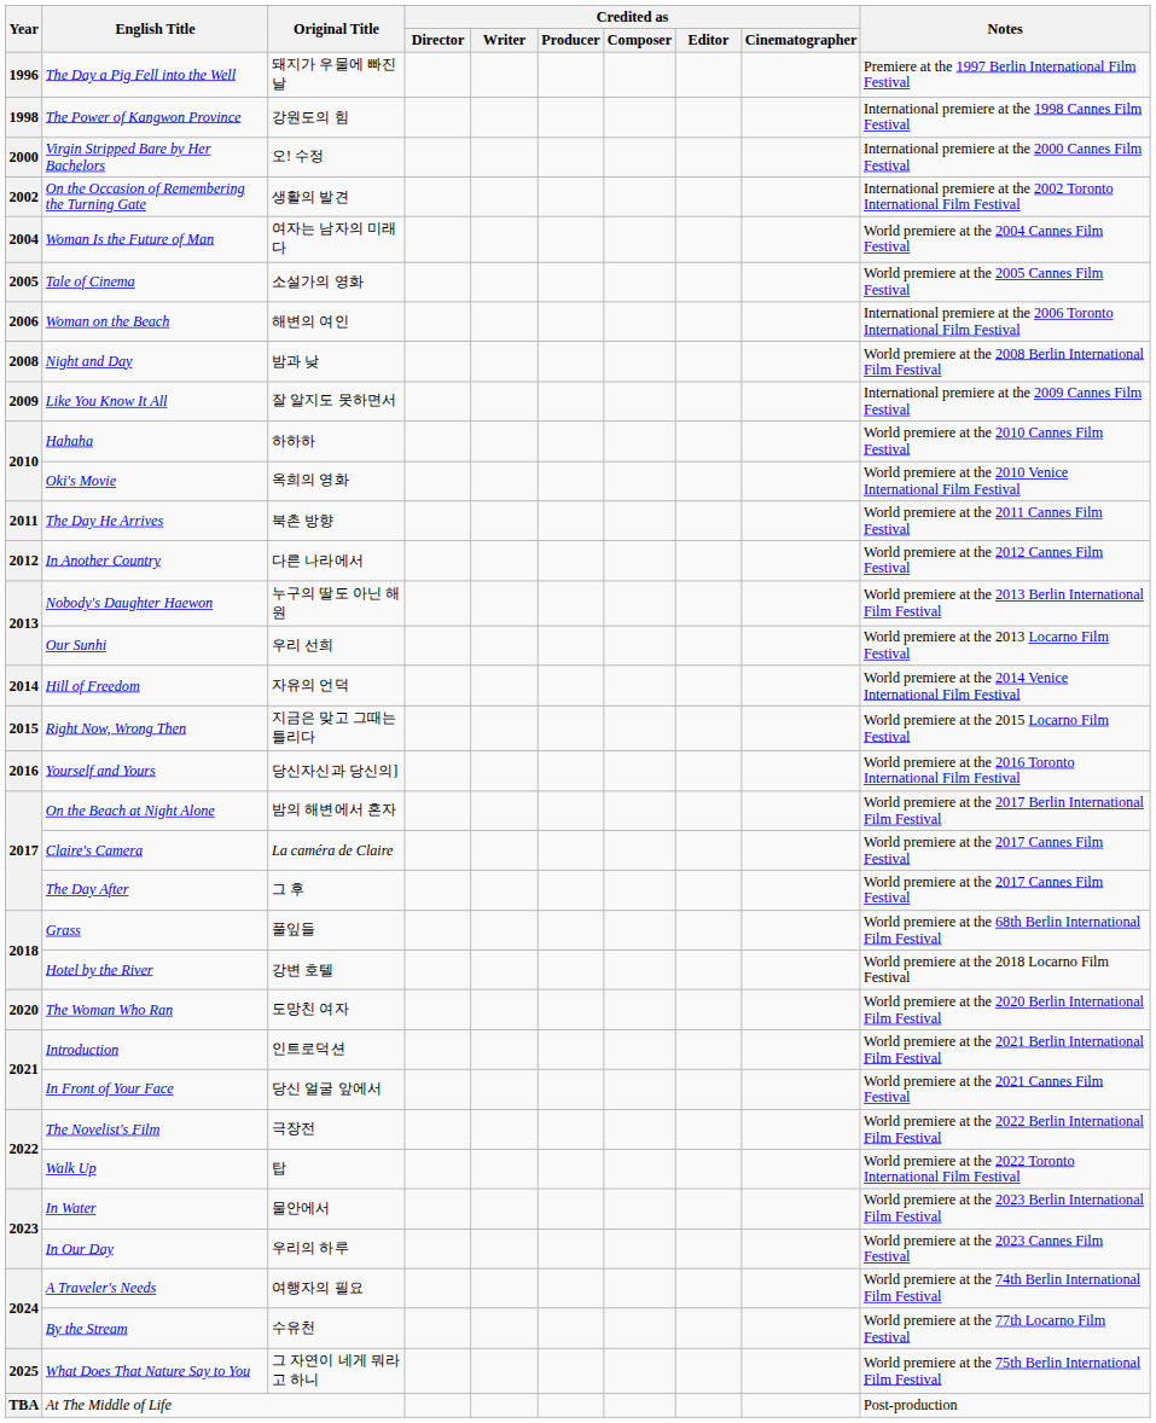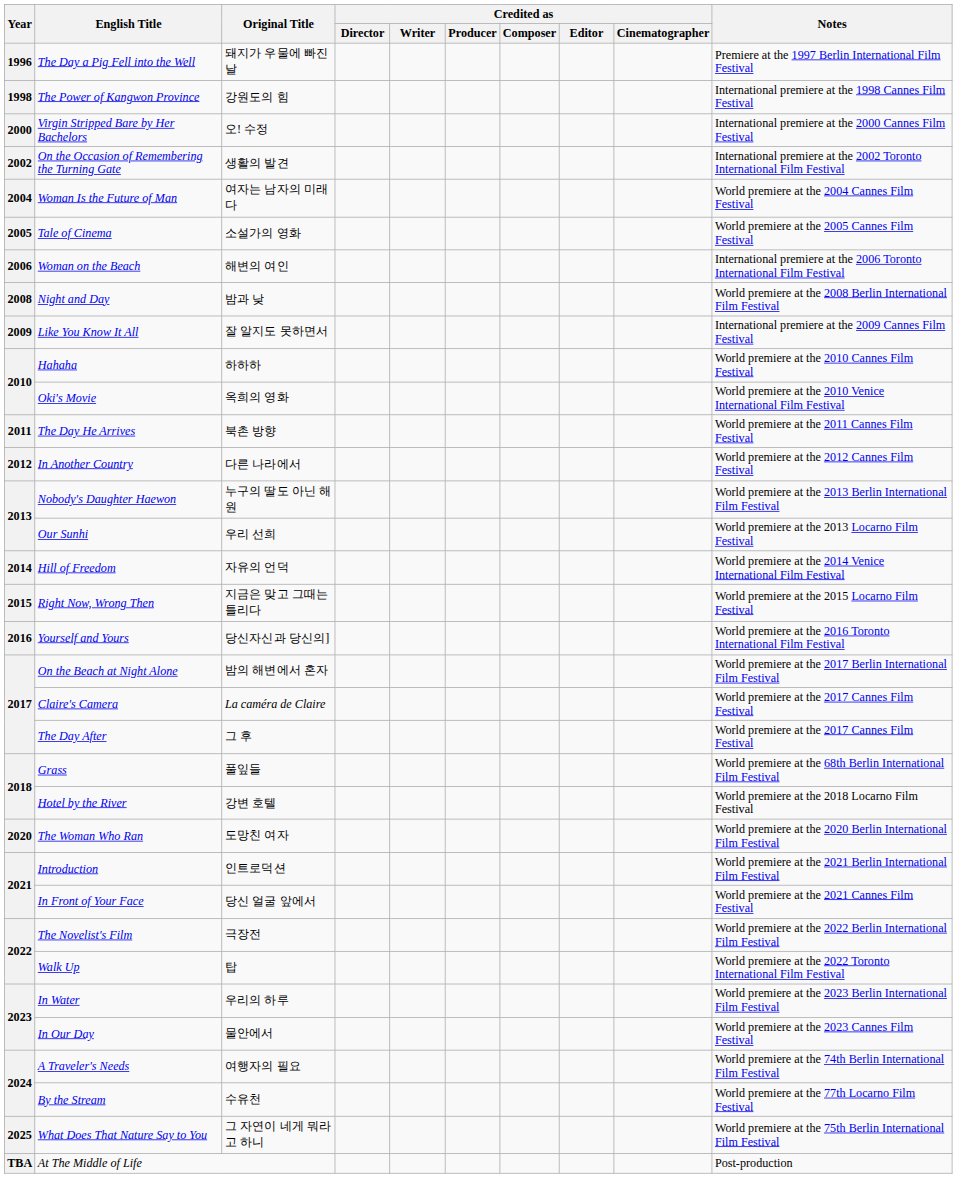 <table class="wikitable">
 <tr>
 <th rowspan="2">Year</th>
 <th rowspan="2">English Title</th>
 <th rowspan="2">Original Title</th>
 <th colspan="6">Credited as</th>
 <th rowspan="2">Notes</th>
 </tr>
 <tr>
 <th width="65">Director</th>
 <th width="65">Writer</th>
 <th width="65">Producer</th>
 <th width="65">Composer</th>
 <th width="65">Editor</th>
 <th width="65">Cinematographer</th>
 </tr>
 <tr>
 <th>1996</th>
 <td><em><a href='#'>The Day a Pig Fell into the Well</a></em></td>
 <td>돼지가 우물에 빠진 날</td>
 <td></td>
 <td></td>
 <td></td>
 <td></td>
 <td></td>
 <td></td>
 <td>Premiere at the <a href='#'>1997 Berlin International Film Festival</a></td>
 </tr>
 <tr>
 <th>1998</th>
 <td><em><a href='#'>The Power of Kangwon Province</a></em></td>
 <td>강원도의 힘</td>
 <td></td>
 <td></td>
 <td></td>
 <td></td>
 <td></td>
 <td></td>
 <td>International premiere at the <a href='#'>1998 Cannes Film Festival</a></td>
 </tr>
 <tr>
 <th>2000</th>
 <td><em><a href='#'>Virgin Stripped Bare by Her Bachelors</a></em></td>
 <td>오! 수정</td>
 <td></td>
 <td></td>
 <td></td>
 <td></td>
 <td></td>
 <td></td>
 <td>International premiere at the <a href='#'>2000 Cannes Film Festival</a></td>
 </tr>
 <tr>
 <th>2002</th>
 <td><em><a href='#'>On the Occasion of Remembering the Turning Gate</a></em></td>
 <td>생활의 발견</td>
 <td></td>
 <td></td>
 <td></td>
 <td></td>
 <td></td>
 <td></td>
 <td>International premiere at the <a href='#'>2002 Toronto International Film Festival</a></td>
 </tr>
 <tr>
 <th>2004</th>
 <td><em><a href='#'>Woman Is the Future of Man</a></em></td>
 <td>여자는 남자의 미래다</td>
 <td></td>
 <td></td>
 <td></td>
 <td></td>
 <td></td>
 <td></td>
 <td>World premiere at the <a href='#'>2004 Cannes Film Festival</a></td>
 </tr>
 <tr>
 <th>2005</th>
 <td><em><a href='#'>Tale of Cinema</a></em></td>
 <td>소설가의 영화</td>
 <td></td>
 <td></td>
 <td></td>
 <td></td>
 <td></td>
 <td></td>
 <td>World premiere at the <a href='#'>2005 Cannes Film Festival</a></td>
 </tr>
 <tr>
 <th>2006</th>
 <td><em><a href='#'>Woman on the Beach</a></em></td>
 <td>해변의 여인</td>
 <td></td>
 <td></td>
 <td></td>
 <td></td>
 <td></td>
 <td></td>
 <td>International premiere at the <a href='#'>2006 Toronto International Film Festival</a></td>
 </tr>
 <tr>
 <th>2008</th>
 <td><em><a href='#'>Night and Day</a></em></td>
 <td>밤과 낮</td>
 <td></td>
 <td></td>
 <td></td>
 <td></td>
 <td></td>
 <td></td>
 <td>World premiere at the <a href='#'>2008 Berlin International Film Festival</a></td>
 </tr>
 <tr>
 <th>2009</th>
 <td><em><a href='#'>Like You Know It All</a></em></td>
 <td>잘 알지도 못하면서</td>
 <td></td>
 <td></td>
 <td></td>
 <td></td>
 <td></td>
 <td></td>
 <td>International premiere at the <a href='#'>2009 Cannes Film Festival</a></td>
 </tr>
 <tr>
 <th rowspan="2">2010</th>
 <td><em><a href='#'>Hahaha</a></em></td>
 <td>하하하</td>
 <td></td>
 <td></td>
 <td></td>
 <td></td>
 <td></td>
 <td></td>
 <td>World premiere at the <a href='#'>2010 Cannes Film Festival</a></td>
 </tr>
 <tr>
 <td><em><a href='#'>Oki's Movie</a></em></td>
 <td>옥희의 영화</td>
 <td></td>
 <td></td>
 <td></td>
 <td></td>
 <td></td>
 <td></td>
 <td>World premiere at the <a href='#'>2010 Venice International Film Festival</a></td>
 </tr>
 <tr>
 <th>2011</th>
 <td><em><a href='#'>The Day He Arrives</a></em></td>
 <td>북촌 방향</td>
 <td></td>
 <td></td>
 <td></td>
 <td></td>
 <td></td>
 <td></td>
 <td>World premiere at the <a href='#'>2011 Cannes Film Festival</a></td>
 </tr>
 <tr>
 <th>2012</th>
 <td><em><a href='#'>In Another Country</a></em></td>
 <td>다른 나라에서</td>
 <td></td>
 <td></td>
 <td></td>
 <td></td>
 <td></td>
 <td></td>
 <td>World premiere at the <a href='#'>2012 Cannes Film Festival</a></td>
 </tr>
 <tr>
 <th rowspan="2">2013</th>
 <td><em><a href='#'>Nobody's Daughter Haewon</a></em></td>
 <td>누구의 딸도 아닌 해원</td>
 <td></td>
 <td></td>
 <td></td>
 <td></td>
 <td></td>
 <td></td>
 <td>World premiere at the <a href='#'>2013 Berlin International Film Festival</a></td>
 </tr>
 <tr>
 <td><em><a href='#'>Our Sunhi</a></em></td>
 <td>우리 선희</td>
 <td></td>
 <td></td>
 <td></td>
 <td></td>
 <td></td>
 <td></td>
 <td>World premiere at the 2013 <a href='#'>Locarno Film Festival</a></td>
 </tr>
 <tr>
 <th>2014</th>
 <td><em><a href='#'>Hill of Freedom</a></em></td>
 <td>자유의 언덕</td>
 <td></td>
 <td></td>
 <td></td>
 <td></td>
 <td></td>
 <td></td>
 <td>World premiere at the <a href='#'>2014 Venice International Film Festival</a></td>
 </tr>
 <tr>
 <th>2015</th>
 <td><em><a href='#'>Right Now, Wrong Then</a></em></td>
 <td>지금은 맞고 그때는 틀리다</td>
 <td></td>
 <td></td>
 <td></td>
 <td></td>
 <td></td>
 <td></td>
 <td>World premiere at the 2015 <a href='#'>Locarno Film Festival</a></td>
 </tr>
 <tr>
 <th>2016</th>
 <td><em><a href='#'>Yourself and Yours</a></em></td>
 <td>당신자신과 당신의]</td>
 <td></td>
 <td></td>
 <td></td>
 <td></td>
 <td></td>
 <td></td>
 <td>World premiere at the <a href='#'>2016 Toronto International Film Festival</a></td>
 </tr>
 <tr>
 <th rowspan="3">2017</th>
 <td><em><a href='#'>On the Beach at Night Alone</a></em></td>
 <td>밤의 해변에서 혼자</td>
 <td></td>
 <td></td>
 <td></td>
 <td></td>
 <td></td>
 <td></td>
 <td>World premiere at the <a href='#'>2017 Berlin International Film Festival</a></td>
 </tr>
 <tr>
 <td><em><a href='#'>Claire's Camera</a></em></td>
 <td><em>La caméra de Claire</em></td>
 <td></td>
 <td></td>
 <td></td>
 <td></td>
 <td></td>
 <td></td>
 <td>World premiere at the <a href='#'>2017 Cannes Film Festival</a></td>
 </tr>
 <tr>
 <td><em><a href='#'>The Day After</a></em></td>
 <td>그 후</td>
 <td></td>
 <td></td>
 <td></td>
 <td></td>
 <td></td>
 <td></td>
 <td>World premiere at the <a href='#'>2017 Cannes Film Festival</a></td>
 </tr>
 <tr>
 <th rowspan="2">2018</th>
 <td><em><a href='#'>Grass</a></em></td>
 <td>풀잎들</td>
 <td></td>
 <td></td>
 <td></td>
 <td></td>
 <td></td>
 <td></td>
 <td>World premiere at the  <a href='#'>68th Berlin International Film Festival</a></td>
 </tr>
 <tr>
 <td><em><a href='#'>Hotel by the River</a></em></td>
 <td>강변 호텔</td>
 <td></td>
 <td></td>
 <td></td>
 <td></td>
 <td></td>
 <td></td>
 <td>World premiere at the 2018 Locarno Film Festival</td>
 </tr>
 <tr>
 <th>2020</th>
 <td><em><a href='#'>The Woman Who Ran</a></em></td>
 <td>도망친 여자</td>
 <td></td>
 <td></td>
 <td></td>
 <td></td>
 <td></td>
 <td></td>
 <td>World premiere at the <a href='#'>2020 Berlin International Film Festival</a></td>
 </tr>
 <tr>
 <th rowspan="2">2021</th>
 <td><em><a href='#'>Introduction</a></em></td>
 <td>인트로덕션</td>
 <td></td>
 <td></td>
 <td></td>
 <td></td>
 <td></td>
 <td></td>
 <td>World premiere at the <a href='#'>2021 Berlin International Film Festival</a></td>
 </tr>
 <tr>
 <td><em><a href='#'>In Front of Your Face</a></em></td>
 <td>당신 얼굴 앞에서</td>
 <td></td>
 <td></td>
 <td></td>
 <td></td>
 <td></td>
 <td></td>
 <td>World premiere at the <a href='#'>2021 Cannes Film Festival</a></td>
 </tr>
 <tr>
 <th rowspan="2">2022</th>
 <td><em><a href='#'>The Novelist's Film</a></em></td>
 <td>극장전</td>
 <td></td>
 <td></td>
 <td></td>
 <td></td>
 <td></td>
 <td></td>
 <td>World premiere at the <a href='#'>2022 Berlin International Film Festival</a></td>
 </tr>
 <tr>
 <td><em><a href='#'>Walk Up</a></em></td>
 <td>탑</td>
 <td></td>
 <td></td>
 <td></td>
 <td></td>
 <td></td>
 <td></td>
 <td>World premiere at the <a href='#'>2022 Toronto International Film Festival</a></td>
 </tr>
 <tr>
 <th rowspan="2">2023</th>
 <td><em><a href='#'>In Water</a></em></td>
-<td>물안에서</td>
+<td>우리의 하루</td>
 <td></td>
 <td></td>
 <td></td>
 <td></td>
 <td></td>
 <td></td>
 <td>World premiere at the <a href='#'>2023 Berlin International Film Festival</a></td>
 </tr>
 <tr>
 <td><em><a href='#'>In Our Day</a></em></td>
-<td>우리의 하루</td>
+<td>물안에서</td>
 <td></td>
 <td></td>
 <td></td>
 <td></td>
 <td></td>
 <td></td>
 <td>World premiere at the <a href='#'>2023 Cannes Film Festival</a></td>
 </tr>
 <tr>
 <th rowspan="2">2024</th>
 <td><em><a href='#'>A Traveler's Needs</a></em></td>
 <td 여행자의 필요>여행자의 필요</td>
 <td></td>
 <td></td>
 <td></td>
 <td></td>
 <td></td>
 <td></td>
 <td>World premiere at the <a href='#'>74th Berlin International Film Festival</a></td>
 </tr>
 <tr>
 <td><em><a href='#'>By the Stream</a></em></td>
 <td>수유천</td>
 <td></td>
 <td></td>
 <td></td>
 <td></td>
 <td></td>
 <td></td>
 <td>World premiere at the <a href='#'>77th Locarno Film Festival</a></td>
 </tr>
 <tr>
 <th>2025</th>
 <td><em><a href='#'>What Does That Nature Say to You</a></em></td>
 <td>그 자연이 네게 뭐라고 하니</td>
 <td></td>
 <td></td>
 <td></td>
 <td></td>
 <td></td>
 <td></td>
 <td>World premiere at the <a href='#'>75th Berlin International Film Festival</a></td>
 </tr>
 <tr>
 <th>TBA</th>
 <td colspan="2"><em>At The Middle of Life</em></td>
 <td></td>
 <td></td>
 <td></td>
 <td></td>
 <td></td>
 <td></td>
 <td>Post-production</td>
 </tr>
 </table>
